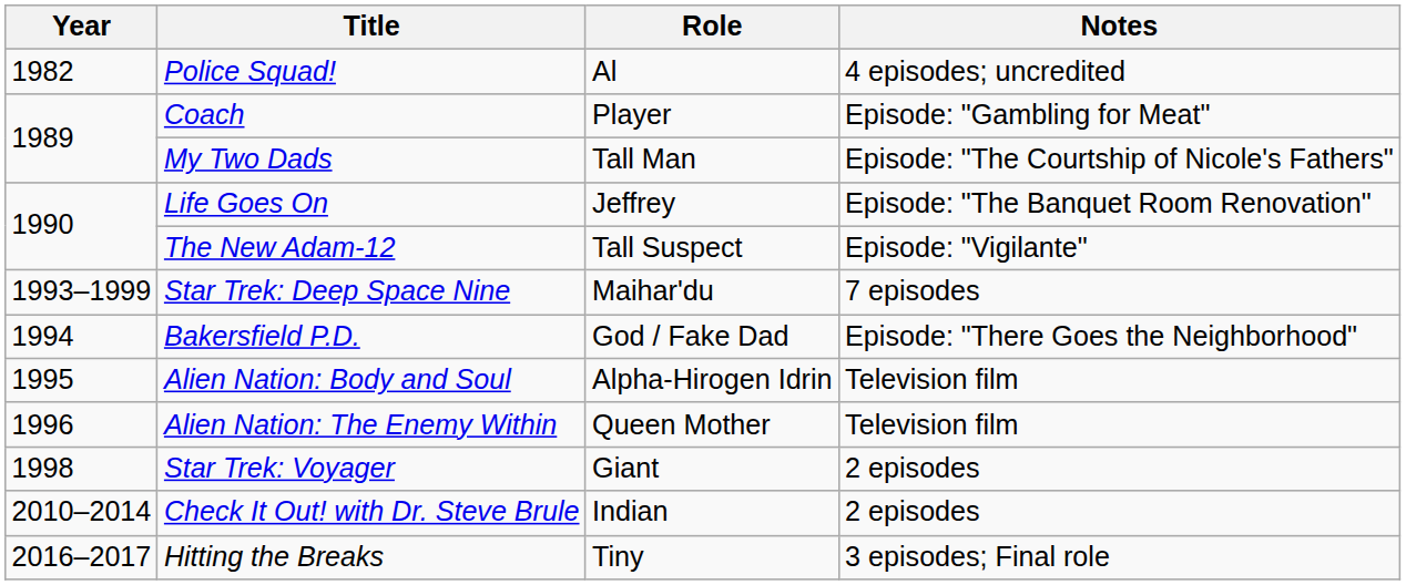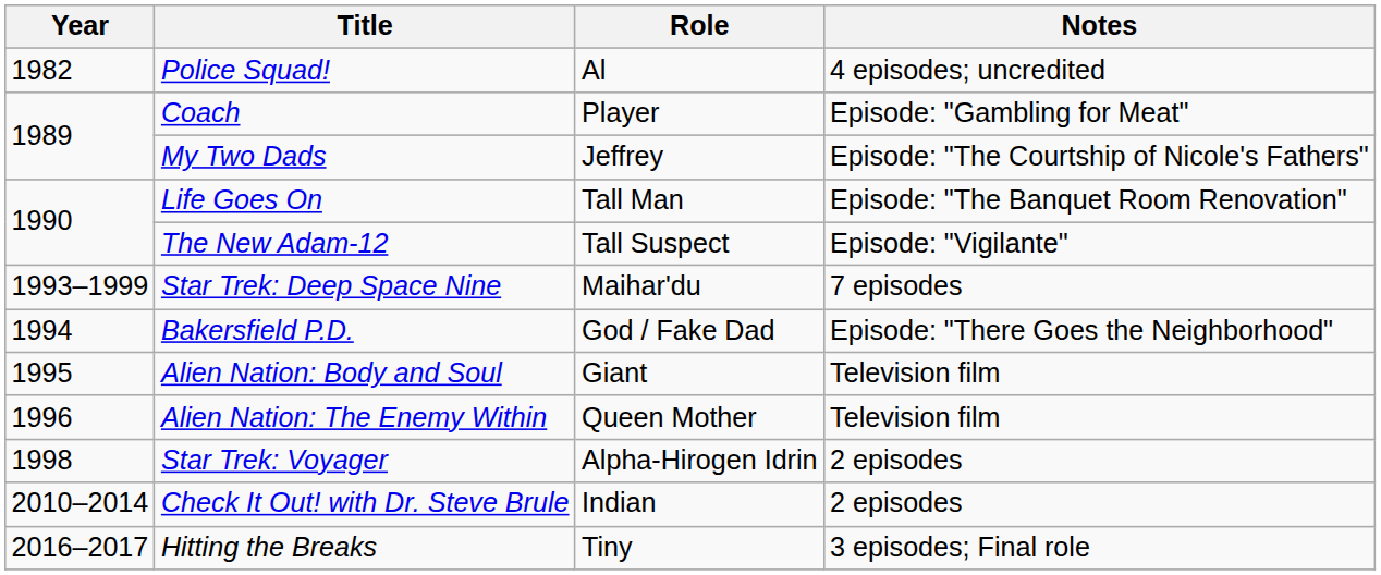 <table class="wikitable sortable">
 <tr>
 <th>Year</th>
 <th>Title</th>
 <th>Role</th>
 <th class="unsortable">Notes</th>
 </tr>
 <tr>
 <td>1982</td>
 <td><a href='#'><em>Police Squad!</em></a></td>
 <td>Al</td>
 <td>4 episodes; uncredited</td>
 </tr>
 <tr>
 <td rowspan="2">1989</td>
 <td><a href='#'><em>Coach</em></a></td>
 <td>Player</td>
 <td>Episode: "Gambling for Meat"</td>
 </tr>
 <tr>
 <td><a href='#'><em>My Two Dads</em></a></td>
-<td>Tall Man</td>
+<td>Jeffrey</td>
 <td>Episode: "The Courtship of Nicole's Fathers"</td>
 </tr>
 <tr>
 <td rowspan="2">1990</td>
 <td><a href='#'><em>Life Goes On</em></a></td>
-<td>Jeffrey</td>
+<td>Tall Man</td>
 <td>Episode: "The Banquet Room Renovation"</td>
 </tr>
 <tr>
 <td><a href='#'><em>The New Adam-12</em></a></td>
 <td>Tall Suspect</td>
 <td>Episode: "Vigilante"</td>
 </tr>
 <tr>
 <td>1993–1999</td>
 <td><a href='#'><em>Star Trek: Deep Space Nine</em></a></td>
 <td>Maihar'du</td>
 <td>7 episodes</td>
 </tr>
 <tr>
 <td>1994</td>
 <td><a href='#'><em>Bakersfield P.D.</em></a></td>
 <td>God / Fake Dad</td>
 <td>Episode: "There Goes the Neighborhood"</td>
 </tr>
 <tr>
 <td>1995</td>
 <td><a href='#'><em>Alien Nation: Body and Soul</em></a></td>
-<td>Alpha-Hirogen Idrin</td>
+<td>Giant</td>
 <td>Television film</td>
 </tr>
 <tr>
 <td>1996</td>
 <td><a href='#'><em>Alien Nation: The Enemy Within</em></a></td>
 <td>Queen Mother</td>
 <td>Television film</td>
 </tr>
 <tr>
 <td>1998</td>
 <td><a href='#'><em>Star Trek: Voyager</em></a></td>
-<td>Giant</td>
+<td>Alpha-Hirogen Idrin</td>
 <td>2 episodes</td>
 </tr>
 <tr>
 <td>2010–2014</td>
 <td><a href='#'><em>Check It Out! with Dr. Steve Brule</em></a></td>
 <td>Indian</td>
 <td>2 episodes</td>
 </tr>
 <tr>
 <td>2016–2017</td>
 <td><em>Hitting the Breaks</em></td>
 <td>Tiny</td>
 <td>3 episodes; Final role</td>
 </tr>
 </table>
